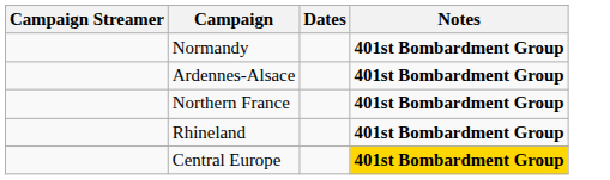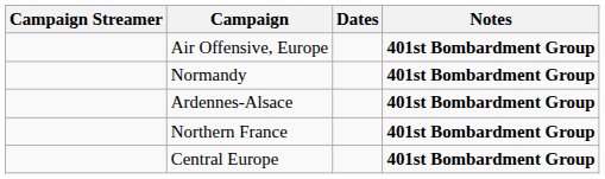 <table class="wikitable">
 <tr>
 <th>Campaign Streamer</th>
 <th>Campaign</th>
 <th>Dates</th>
 <th>Notes</th>
+</tr>
+<tr>
+<td></td>
+<td>Air Offensive, Europe</td>
+<td></td>
+<td><strong>401st Bombardment Group</strong></td>
 </tr>
 <tr>
 <td></td>
 <td>Normandy</td>
 <td></td>
 <td><strong>401st Bombardment Group</strong></td>
 </tr>
 <tr>
 <td></td>
 <td>Ardennes-Alsace</td>
 <td></td>
 <td><strong>401st Bombardment Group</strong></td>
 </tr>
 <tr>
 <td></td>
 <td>Northern France</td>
 <td></td>
 <td><strong>401st Bombardment Group</strong></td>
 </tr>
 <tr>
 <td></td>
-<td>Rhineland</td>
+<td>Central Europe</td>
 <td></td>
 <td><strong>401st Bombardment Group</strong></td>
 </tr>
-<tr>
-<td></td>
-<td>Central Europe</td>
-<td></td>
-<td style="background: gold;"><strong>401st Bombardment Group</strong></td>
-</tr>
 </table>
